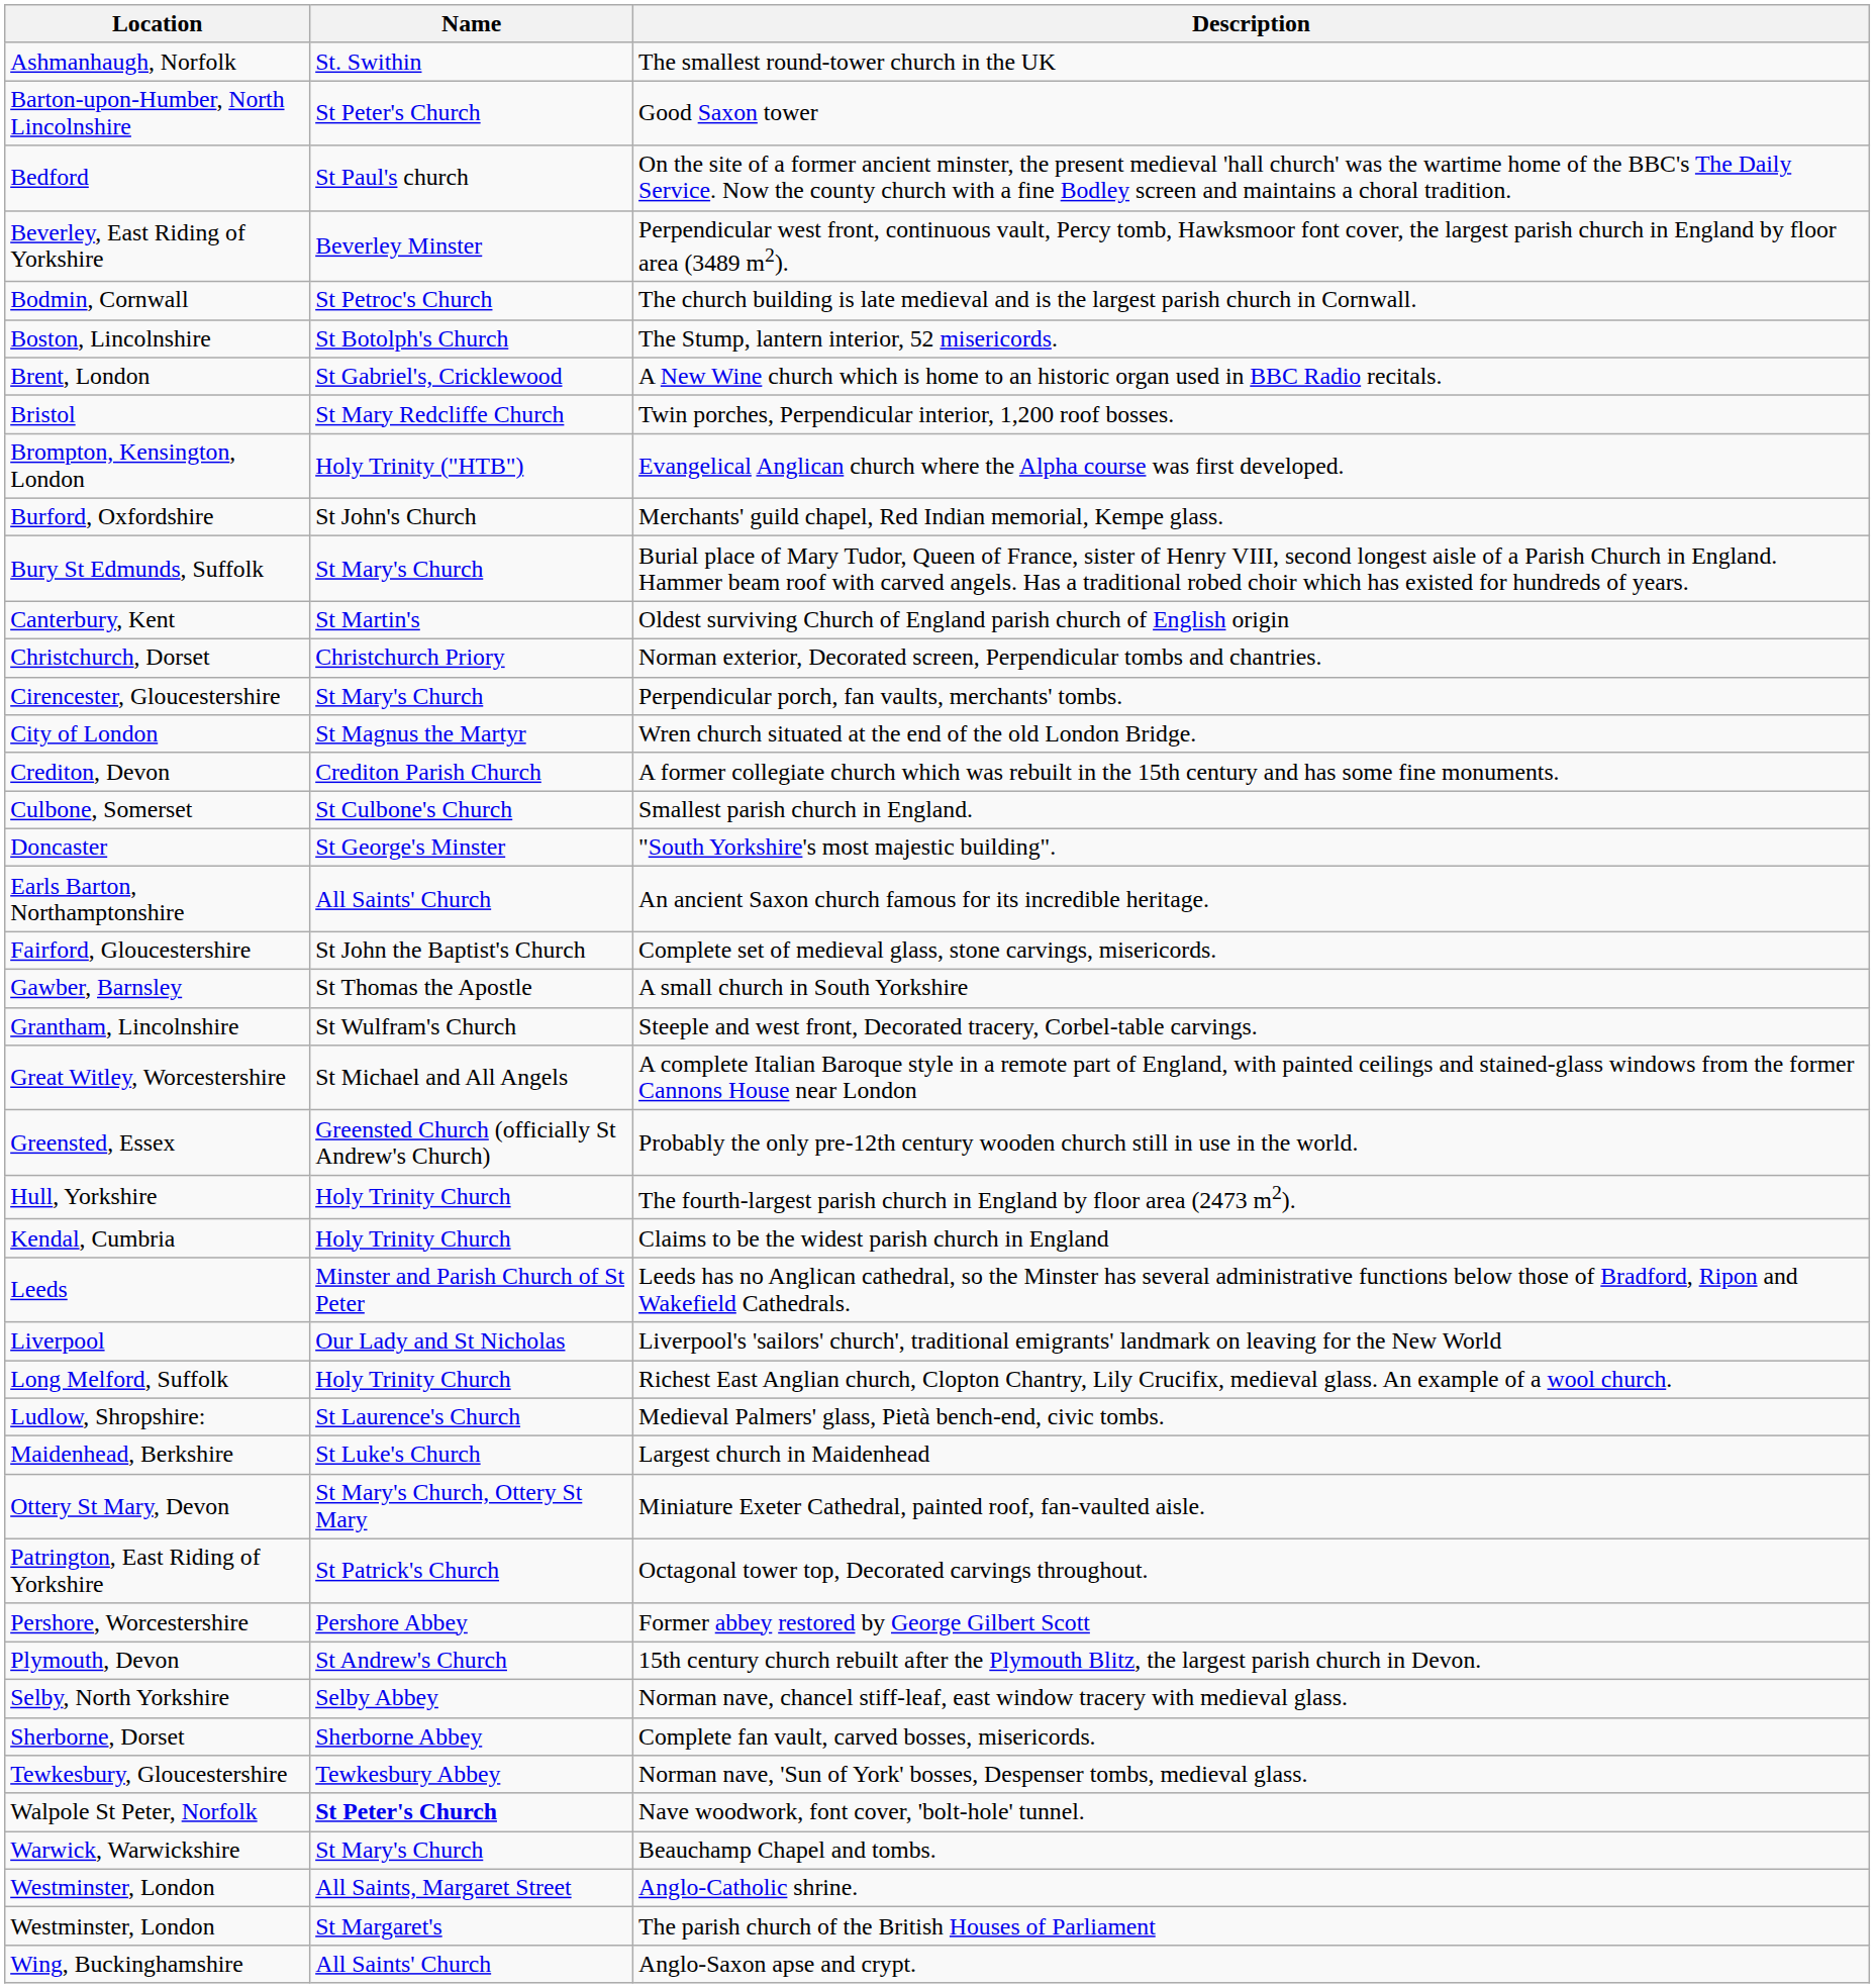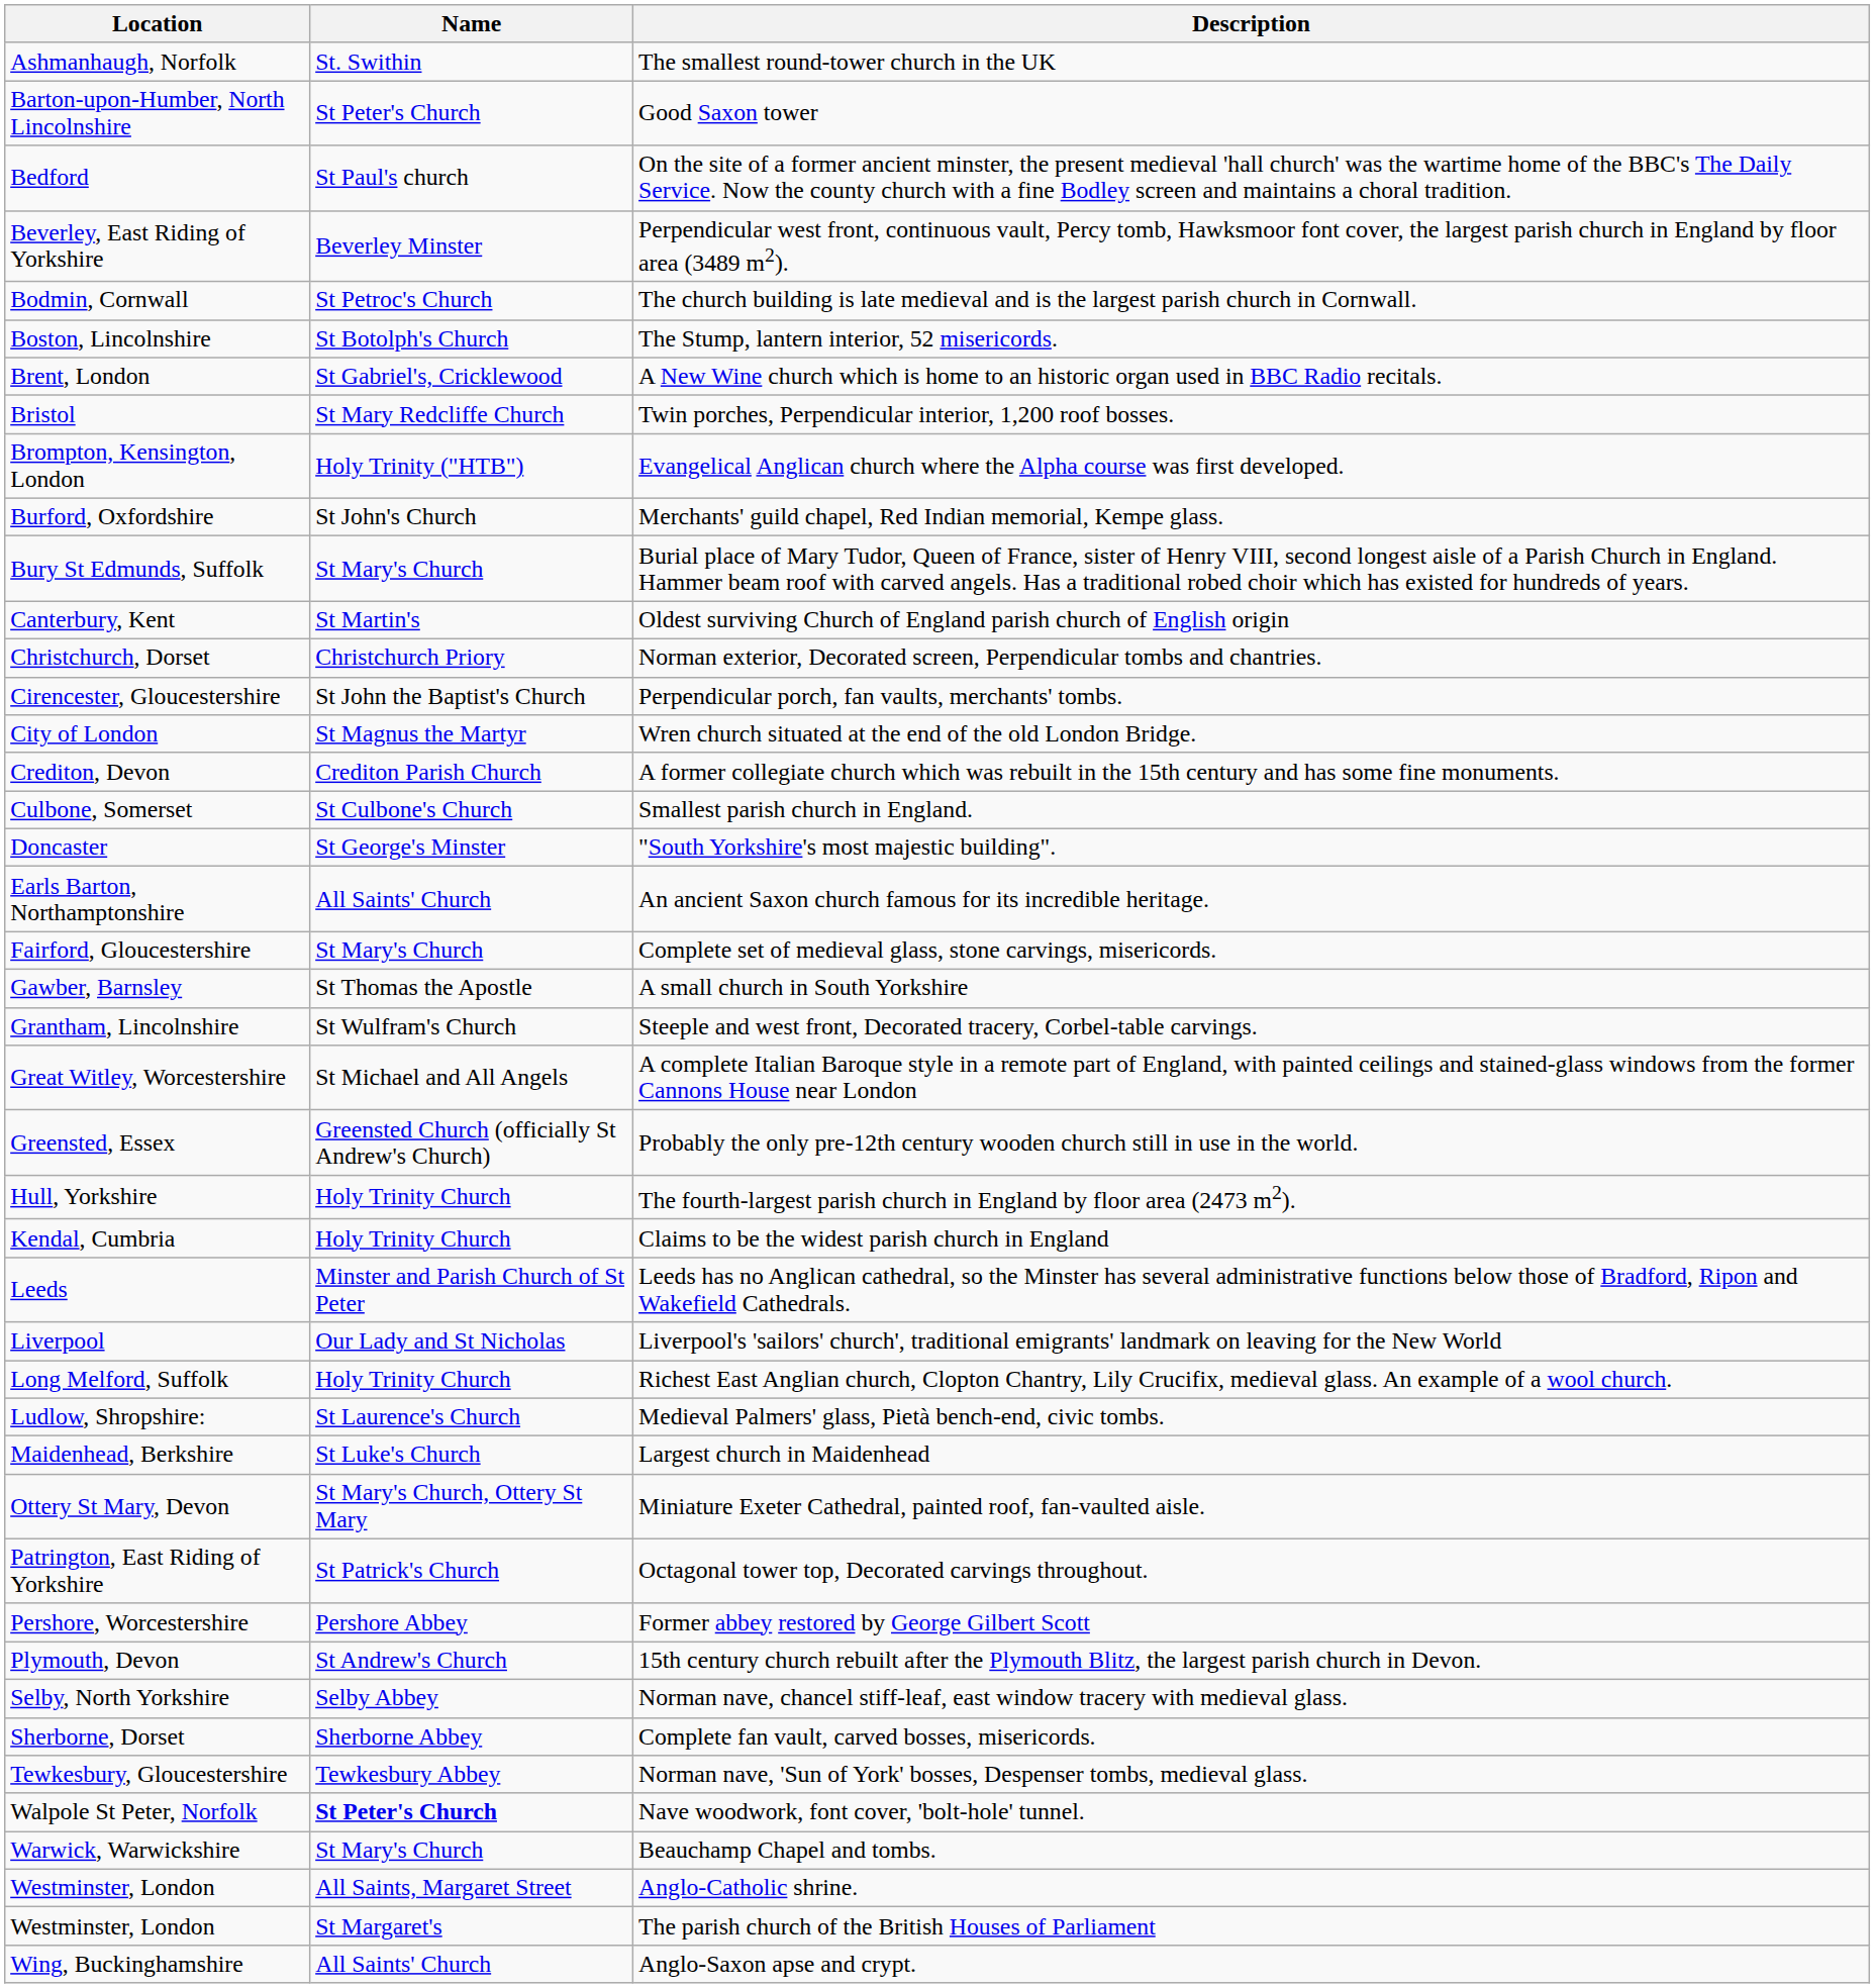 <table class="wikitable">
 <tr>
 <th>Location</th>
 <th>Name</th>
 <th>Description</th>
 </tr>
 <tr>
 <td><a href='#'>Ashmanhaugh</a>, Norfolk</td>
 <td><a href='#'>St. Swithin</a></td>
 <td>The smallest round-tower church in the UK</td>
 </tr>
 <tr>
 <td><a href='#'>Barton-upon-Humber</a>, <a href='#'>North Lincolnshire</a></td>
 <td><a href='#'>St Peter's Church</a></td>
 <td>Good <a href='#'>Saxon</a> tower</td>
 </tr>
 <tr>
 <td><a href='#'>Bedford</a></td>
 <td><a href='#'>St Paul's</a> church</td>
 <td>On the site of a former ancient minster, the present medieval 'hall church' was the wartime home of the BBC's <a href='#'>The Daily Service</a>. Now the county church with a fine <a href='#'>Bodley</a> screen and maintains a choral tradition.</td>
 </tr>
 <tr>
 <td><a href='#'>Beverley</a>, East Riding of Yorkshire</td>
 <td><a href='#'>Beverley Minster</a></td>
 <td>Perpendicular west front, continuous vault, Percy tomb, Hawksmoor font cover, the largest parish church in England by floor area (3489 m<sup>2</sup>).</td>
 </tr>
 <tr>
 <td><a href='#'>Bodmin</a>, Cornwall</td>
 <td><a href='#'>St Petroc's Church</a></td>
 <td>The church building is late medieval and is the largest parish church in Cornwall.</td>
 </tr>
 <tr>
 <td><a href='#'>Boston</a>, Lincolnshire</td>
 <td><a href='#'>St Botolph's Church</a></td>
 <td>The Stump, lantern interior, 52 <a href='#'>misericords</a>.</td>
 </tr>
 <tr>
 <td><a href='#'>Brent</a>, London</td>
 <td><a href='#'>St Gabriel's, Cricklewood</a></td>
 <td>A <a href='#'>New Wine</a> church which is home to an historic organ used in <a href='#'>BBC Radio</a> recitals.</td>
 </tr>
 <tr>
 <td><a href='#'>Bristol</a></td>
 <td><a href='#'>St Mary Redcliffe Church</a></td>
 <td>Twin porches, Perpendicular interior, 1,200 roof bosses.</td>
 </tr>
 <tr>
 <td><a href='#'>Brompton, Kensington</a>, London</td>
 <td><a href='#'>Holy Trinity ("HTB")</a></td>
 <td><a href='#'>Evangelical</a> <a href='#'>Anglican</a> church where the <a href='#'>Alpha course</a> was first developed.</td>
 </tr>
 <tr>
 <td><a href='#'>Burford</a>, Oxfordshire</td>
 <td>St John's Church</td>
 <td>Merchants' guild chapel, Red Indian memorial, Kempe glass.</td>
 </tr>
 <tr>
 <td><a href='#'>Bury St Edmunds</a>, Suffolk</td>
 <td><a href='#'>St Mary's Church</a></td>
 <td>Burial place of Mary Tudor, Queen of France, sister of Henry VIII, second longest aisle of a Parish Church in England. Hammer beam roof with carved angels. Has a traditional robed choir which has existed for hundreds of years.</td>
 </tr>
 <tr>
 <td><a href='#'>Canterbury</a>, Kent</td>
 <td><a href='#'>St Martin's</a></td>
 <td>Oldest surviving Church of England parish church of <a href='#'>English</a> origin</td>
 </tr>
 <tr>
 <td><a href='#'>Christchurch</a>, Dorset</td>
 <td><a href='#'>Christchurch Priory</a></td>
 <td>Norman exterior, Decorated screen, Perpendicular tombs and chantries.</td>
 </tr>
 <tr>
 <td><a href='#'>Cirencester</a>, Gloucestershire</td>
-<td><a href='#'>St Mary's Church</a></td>
+<td>St John the Baptist's Church</td>
 <td>Perpendicular porch, fan vaults, merchants' tombs.</td>
 </tr>
 <tr>
 <td><a href='#'>City of London</a></td>
 <td><a href='#'>St Magnus the Martyr</a></td>
 <td>Wren church situated at the end of the old London Bridge.</td>
 </tr>
 <tr>
 <td><a href='#'>Crediton</a>, Devon</td>
 <td><a href='#'>Crediton Parish Church</a></td>
 <td>A former collegiate church which was rebuilt in the 15th century and has some fine monuments.</td>
 </tr>
 <tr>
 <td><a href='#'>Culbone</a>, Somerset</td>
 <td><a href='#'>St Culbone's Church</a></td>
 <td>Smallest parish church in England.</td>
 </tr>
 <tr>
 <td><a href='#'>Doncaster</a></td>
 <td><a href='#'>St George's Minster</a></td>
 <td>"<a href='#'>South Yorkshire</a>'s most majestic building".</td>
 </tr>
 <tr>
 <td><a href='#'>Earls Barton</a>, Northamptonshire</td>
 <td><a href='#'>All Saints' Church</a></td>
 <td>An ancient Saxon church famous for its incredible heritage.</td>
 </tr>
 <tr>
 <td><a href='#'>Fairford</a>, Gloucestershire</td>
-<td>St John the Baptist's Church</td>
+<td><a href='#'>St Mary's Church</a></td>
 <td>Complete set of medieval glass, stone carvings, misericords.</td>
 </tr>
 <tr>
 <td><a href='#'>Gawber</a>, <a href='#'>Barnsley</a></td>
 <td>St Thomas the Apostle </td>
 <td>A small church in South Yorkshire</td>
 </tr>
 <tr>
 <td><a href='#'>Grantham</a>, Lincolnshire</td>
 <td>St Wulfram's Church</td>
 <td>Steeple and west front, Decorated tracery, Corbel-table carvings.</td>
 </tr>
 <tr>
 <td><a href='#'>Great Witley</a>, Worcestershire</td>
 <td>St Michael and All Angels</td>
 <td>A complete Italian Baroque style in a remote part of England, with painted ceilings and stained-glass windows from the former <a href='#'>Cannons House</a> near London</td>
 </tr>
 <tr>
 <td><a href='#'>Greensted</a>, Essex</td>
 <td><a href='#'>Greensted Church</a> (officially St Andrew's Church)</td>
 <td>Probably the only pre-12th century wooden church still in use in the world.</td>
 </tr>
 <tr>
 <td><a href='#'>Hull</a>, Yorkshire</td>
 <td><a href='#'>Holy Trinity Church</a></td>
 <td>The fourth-largest parish church in England by floor area (2473 m<sup>2</sup>).</td>
 </tr>
 <tr>
 <td><a href='#'>Kendal</a>, Cumbria</td>
 <td><a href='#'>Holy Trinity Church</a></td>
 <td>Claims to be the widest parish church in England</td>
 </tr>
 <tr>
 <td><a href='#'>Leeds</a></td>
 <td><a href='#'>Minster and Parish Church of St Peter</a></td>
 <td>Leeds has no Anglican cathedral, so the Minster has several administrative functions below those of <a href='#'>Bradford</a>, <a href='#'>Ripon</a> and <a href='#'>Wakefield</a> Cathedrals.</td>
 </tr>
 <tr>
 <td><a href='#'>Liverpool</a></td>
 <td><a href='#'>Our Lady and St Nicholas</a></td>
 <td>Liverpool's 'sailors' church', traditional emigrants' landmark on leaving for the New World</td>
 </tr>
 <tr>
 <td><a href='#'>Long Melford</a>, Suffolk</td>
 <td><a href='#'>Holy Trinity Church</a></td>
 <td>Richest East Anglian church, Clopton Chantry, Lily Crucifix, medieval glass. An example of a <a href='#'>wool church</a>.</td>
 </tr>
 <tr>
 <td><a href='#'>Ludlow</a>, Shropshire:</td>
 <td><a href='#'>St Laurence's Church</a></td>
 <td>Medieval Palmers' glass, Pietà bench-end, civic tombs.</td>
 </tr>
 <tr>
 <td><a href='#'>Maidenhead</a>, Berkshire</td>
 <td><a href='#'>St Luke's Church</a></td>
 <td>Largest church in Maidenhead</td>
 </tr>
 <tr>
 <td><a href='#'>Ottery St Mary</a>, Devon</td>
 <td><a href='#'>St Mary's Church, Ottery St Mary</a></td>
 <td>Miniature Exeter Cathedral, painted roof, fan-vaulted aisle.</td>
 </tr>
 <tr>
 <td><a href='#'>Patrington</a>, East Riding of Yorkshire</td>
 <td><a href='#'>St Patrick's Church</a></td>
 <td>Octagonal tower top, Decorated carvings throughout.</td>
 </tr>
 <tr>
 <td><a href='#'>Pershore</a>, Worcestershire</td>
 <td><a href='#'>Pershore Abbey</a></td>
 <td>Former <a href='#'>abbey</a> <a href='#'>restored</a> by <a href='#'>George Gilbert Scott</a></td>
 </tr>
 <tr>
 <td><a href='#'>Plymouth</a>, Devon</td>
 <td><a href='#'>St Andrew's Church</a></td>
 <td>15th century church rebuilt after the <a href='#'>Plymouth Blitz</a>, the largest parish church in Devon.</td>
 </tr>
 <tr>
 <td><a href='#'>Selby</a>, North Yorkshire</td>
 <td><a href='#'>Selby Abbey</a></td>
 <td>Norman nave, chancel stiff-leaf, east window tracery with medieval glass.</td>
 </tr>
 <tr>
 <td><a href='#'>Sherborne</a>, Dorset</td>
 <td><a href='#'>Sherborne Abbey</a></td>
 <td>Complete fan vault, carved bosses, misericords.</td>
 </tr>
 <tr>
 <td><a href='#'>Tewkesbury</a>, Gloucestershire</td>
 <td><a href='#'>Tewkesbury Abbey</a></td>
 <td>Norman nave, 'Sun of York' bosses, Despenser tombs, medieval glass.</td>
 </tr>
 <tr>
 <td>Walpole St Peter, <a href='#'>Norfolk</a></td>
 <td><strong><a href='#'>St Peter's Church</a></strong></td>
 <td>Nave woodwork, font cover, 'bolt-hole' tunnel.</td>
 </tr>
 <tr>
 <td><a href='#'>Warwick</a>, Warwickshire</td>
 <td><a href='#'>St Mary's Church</a></td>
 <td>Beauchamp Chapel and tombs.</td>
 </tr>
 <tr>
 <td><a href='#'>Westminster</a>, London</td>
 <td><a href='#'>All Saints, Margaret Street</a></td>
 <td><a href='#'>Anglo-Catholic</a> shrine.</td>
 </tr>
 <tr>
 <td>Westminster, London</td>
 <td><a href='#'>St Margaret's</a></td>
 <td>The parish church of the British <a href='#'>Houses of Parliament</a></td>
 </tr>
 <tr>
 <td><a href='#'>Wing</a>, Buckinghamshire</td>
 <td><a href='#'>All Saints' Church</a></td>
 <td>Anglo-Saxon apse and crypt.</td>
 </tr>
 </table>
